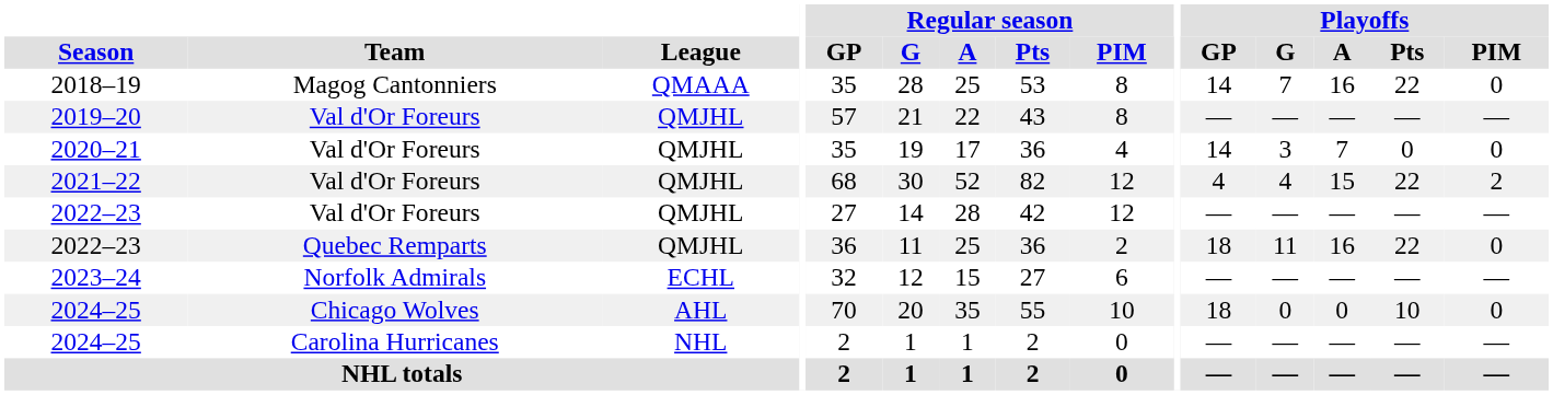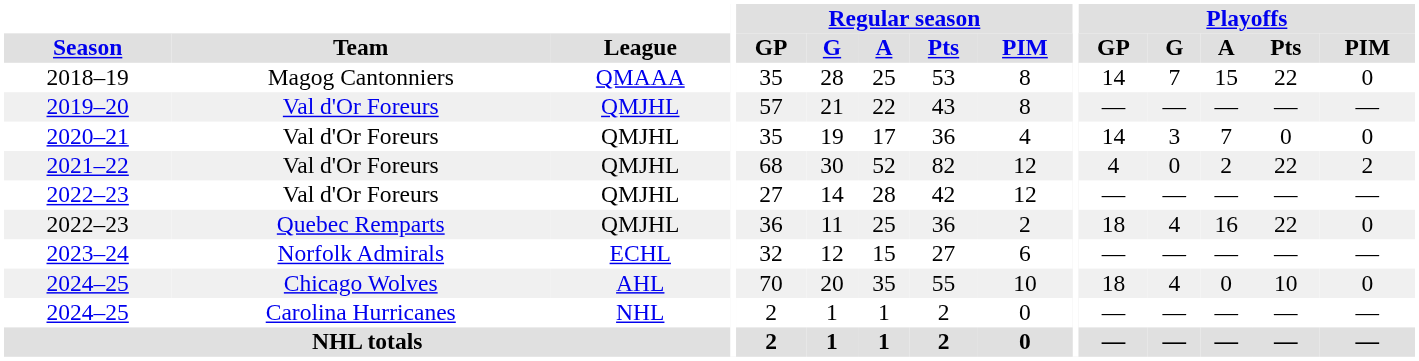 <table border="0" cellpadding="1" cellspacing="0" style="text-align:center; width:60em">
 <tr bgcolor="#e0e0e0">
 <th colspan="3" bgcolor="#ffffff"></th>
 <th rowspan="99" bgcolor="#ffffff"></th>
 <th colspan="5"><a href='#'>Regular season</a></th>
 <th rowspan="99" bgcolor="#ffffff"></th>
 <th colspan="5"><a href='#'>Playoffs</a></th>
 </tr>
 <tr bgcolor="#e0e0e0">
 <th><a href='#'>Season</a></th>
 <th>Team</th>
 <th>League</th>
 <th>GP</th>
 <th><a href='#'>G</a></th>
 <th><a href='#'>A</a></th>
 <th><a href='#'>Pts</a></th>
 <th><a href='#'>PIM</a></th>
 <th>GP</th>
 <th>G</th>
 <th>A</th>
 <th>Pts</th>
 <th>PIM</th>
 </tr>
 <tr>
 <td>2018–19</td>
 <td>Magog Cantonniers</td>
 <td><a href='#'>QMAAA</a></td>
 <td>35</td>
 <td>28</td>
 <td>25</td>
 <td>53</td>
 <td>8</td>
 <td>14</td>
 <td>7</td>
-<td>16</td>
+<td>15</td>
 <td>22</td>
 <td>0</td>
 </tr>
 <tr bgcolor="#f0f0f0">
 <td><a href='#'>2019–20</a></td>
 <td><a href='#'>Val d'Or Foreurs</a></td>
 <td><a href='#'>QMJHL</a></td>
 <td>57</td>
 <td>21</td>
 <td>22</td>
 <td>43</td>
 <td>8</td>
 <td>—</td>
 <td>—</td>
 <td>—</td>
 <td>—</td>
 <td>—</td>
 </tr>
 <tr>
 <td><a href='#'>2020–21</a></td>
 <td>Val d'Or Foreurs</td>
 <td>QMJHL</td>
 <td>35</td>
 <td>19</td>
 <td>17</td>
 <td>36</td>
 <td>4</td>
 <td>14</td>
 <td>3</td>
 <td>7</td>
 <td>0</td>
 <td>0</td>
 </tr>
 <tr bgcolor="#f0f0f0">
 <td><a href='#'>2021–22</a></td>
 <td>Val d'Or Foreurs</td>
 <td>QMJHL</td>
 <td>68</td>
 <td>30</td>
 <td>52</td>
 <td>82</td>
 <td>12</td>
 <td>4</td>
-<td>4</td>
-<td>15</td>
+<td>0</td>
+<td>2</td>
 <td>22</td>
 <td>2</td>
 </tr>
 <tr>
 <td><a href='#'>2022–23</a></td>
 <td>Val d'Or Foreurs</td>
 <td>QMJHL</td>
 <td>27</td>
 <td>14</td>
 <td>28</td>
 <td>42</td>
 <td>12</td>
 <td>—</td>
 <td>—</td>
 <td>—</td>
 <td>—</td>
 <td>—</td>
 </tr>
 <tr bgcolor="#f0f0f0">
 <td>2022–23</td>
 <td><a href='#'>Quebec Remparts</a></td>
 <td>QMJHL</td>
 <td>36</td>
 <td>11</td>
 <td>25</td>
 <td>36</td>
 <td>2</td>
 <td>18</td>
-<td>11</td>
+<td>4</td>
 <td>16</td>
 <td>22</td>
 <td>0</td>
 </tr>
 <tr>
 <td><a href='#'>2023–24</a></td>
 <td><a href='#'>Norfolk Admirals</a></td>
 <td><a href='#'>ECHL</a></td>
 <td>32</td>
 <td>12</td>
 <td>15</td>
 <td>27</td>
 <td>6</td>
 <td>—</td>
 <td>—</td>
 <td>—</td>
 <td>—</td>
 <td>—</td>
 </tr>
 <tr bgcolor="#f0f0f0">
 <td><a href='#'>2024–25</a></td>
 <td><a href='#'>Chicago Wolves</a></td>
 <td><a href='#'>AHL</a></td>
 <td>70</td>
 <td>20</td>
 <td>35</td>
 <td>55</td>
 <td>10</td>
 <td>18</td>
-<td>0</td>
+<td>4</td>
 <td>0</td>
 <td>10</td>
 <td>0</td>
 </tr>
 <tr>
 <td><a href='#'>2024–25</a></td>
 <td><a href='#'>Carolina Hurricanes</a></td>
 <td><a href='#'>NHL</a></td>
 <td>2</td>
 <td>1</td>
 <td>1</td>
 <td>2</td>
 <td>0</td>
 <td>—</td>
 <td>—</td>
 <td>—</td>
 <td>—</td>
 <td>—</td>
 </tr>
 <tr bgcolor="#e0e0e0">
 <th colspan="3">NHL totals</th>
 <th>2</th>
 <th>1</th>
 <th>1</th>
 <th>2</th>
 <th>0</th>
 <th>—</th>
 <th>—</th>
 <th>—</th>
 <th>—</th>
 <th>—</th>
 </tr>
 </table>
